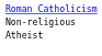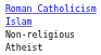 <table>
 <tr>
 <td><a href='#'>Roman Catholicism</a></td>
+<td></td>
+</tr>
+<tr>
+<td><a href='#'>Islam</a></td>
 <td></td>
 </tr>
 <tr>
 <td>Non-religious</td>
 <td></td>
 </tr>
 <tr>
 <td>Atheist</td>
 <td></td>
 </tr>
 </table>
